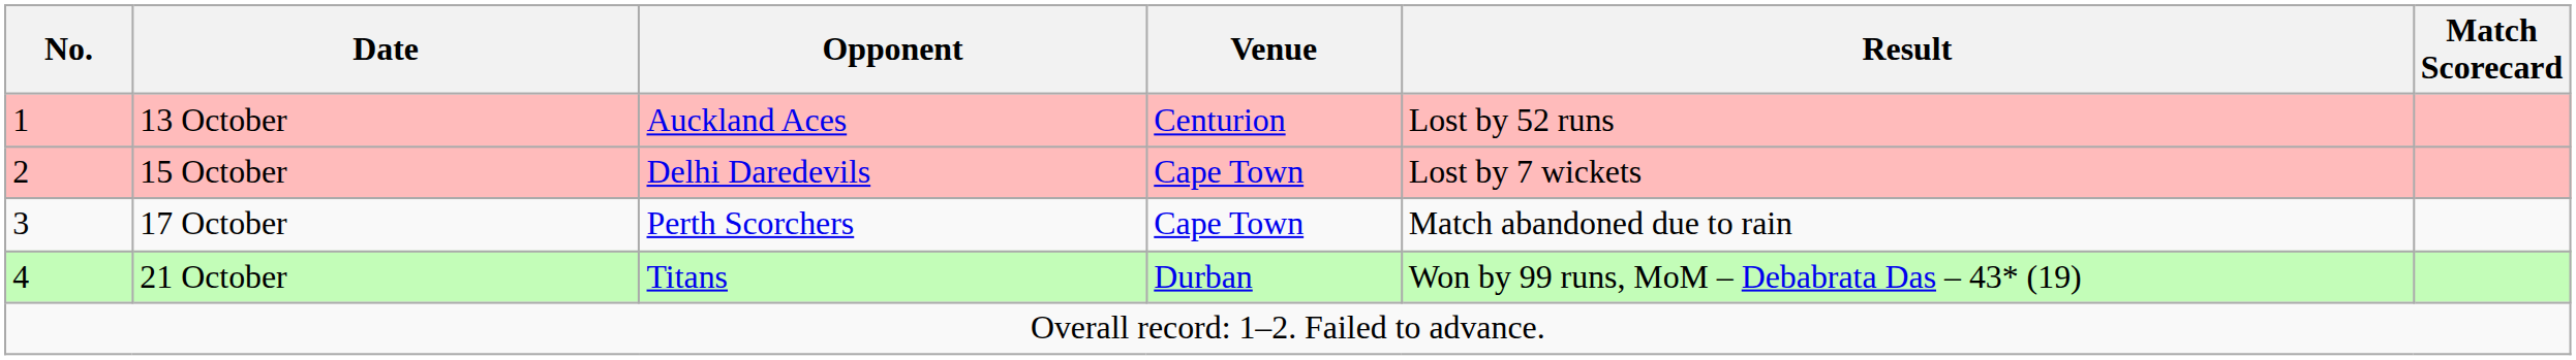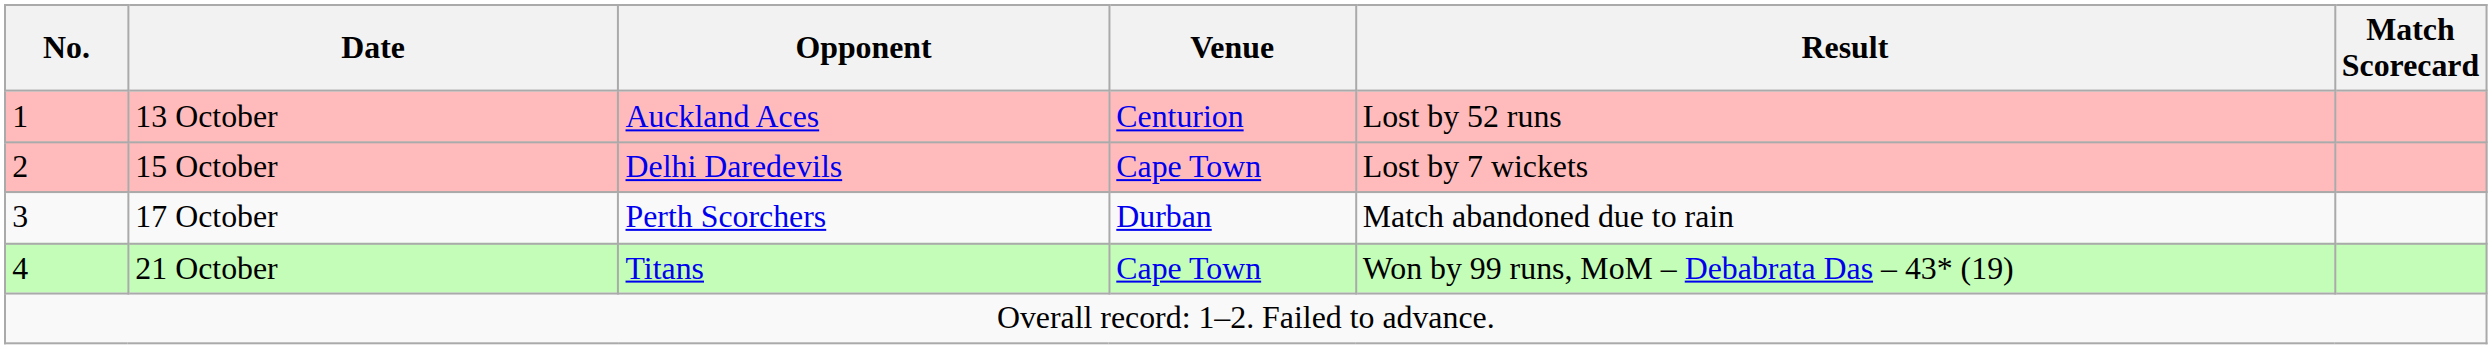 <table class="wikitable sortable">
 <tr>
 <th style="width:5%;">No.</th>
 <th style="width:20%;">Date</th>
 <th style="width:20%;">Opponent</th>
 <th style="width:10%;">Venue</th>
 <th style="width:40%;">Result</th>
 <th style="width:10%;">Match Scorecard</th>
 </tr>
 <tr style="background:#fbb; ">
 <td>1</td>
 <td>13 October</td>
 <td><a href='#'>Auckland Aces</a></td>
 <td><a href='#'>Centurion</a></td>
 <td>Lost by 52 runs</td>
 <td></td>
 </tr>
 <tr style="background:#fbb; ">
 <td>2</td>
 <td>15 October</td>
 <td><a href='#'>Delhi Daredevils</a></td>
 <td><a href='#'>Cape Town</a></td>
 <td>Lost by 7 wickets</td>
 <td></td>
 </tr>
 <tr>
 <td>3</td>
 <td>17 October</td>
 <td><a href='#'>Perth Scorchers</a></td>
-<td><a href='#'>Cape Town</a></td>
+<td><a href='#'>Durban</a></td>
 <td>Match abandoned due to rain</td>
 <td></td>
 </tr>
 <tr style="background:#c3fdb8;">
 <td>4</td>
 <td>21 October</td>
 <td><a href='#'>Titans</a></td>
-<td><a href='#'>Durban</a></td>
+<td><a href='#'>Cape Town</a></td>
 <td>Won by 99 runs, MoM –  <a href='#'>Debabrata Das</a> – 43* (19)</td>
 <td></td>
 </tr>
 <tr>
 <td colspan="6" style="text-align: center; ">Overall record: 1–2. Failed to advance.</td>
 </tr>
 </table>
